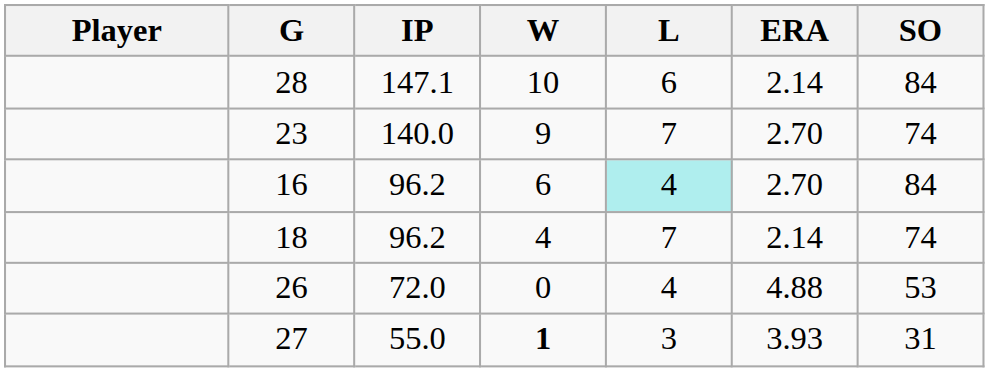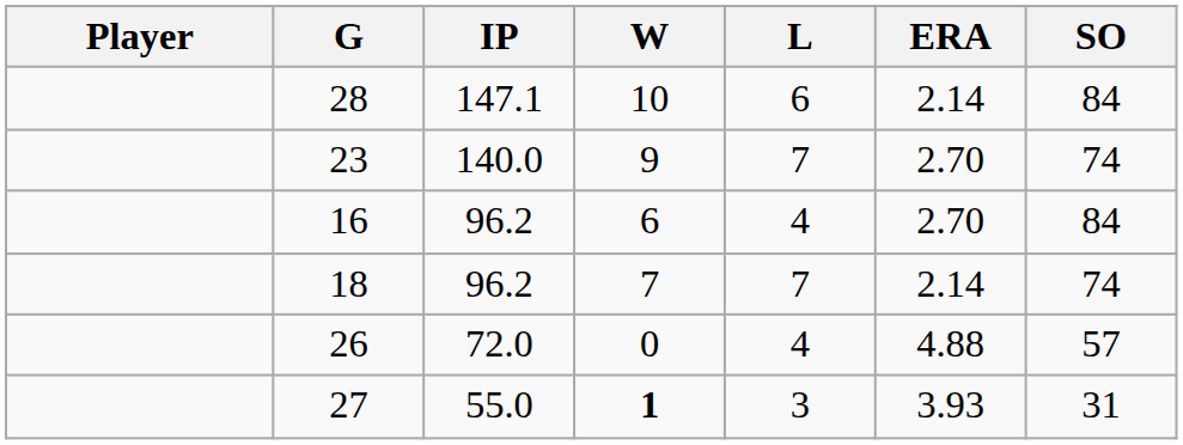 <table class="wikitable sortable">
 <tr>
 <th bgcolor="#DDDDFF" width="16%">Player</th>
 <th bgcolor="#DDDDFF" width="9%">G</th>
 <th bgcolor="#DDDDFF" width="9%">IP</th>
 <th bgcolor="#DDDDFF" width="9%">W</th>
 <th bgcolor="#DDDDFF" width="9%">L</th>
 <th bgcolor="#DDDDFF" width="9%">ERA</th>
 <th bgcolor="#DDDDFF" width="9%">SO</th>
 </tr>
 <tr align="center">
 <td></td>
 <td>28</td>
 <td>147.1</td>
 <td>10</td>
 <td>6</td>
 <td>2.14</td>
 <td>84</td>
 </tr>
 <tr align="center">
 <td></td>
 <td>23</td>
 <td>140.0</td>
 <td>9</td>
 <td>7</td>
 <td>2.70</td>
 <td>74</td>
 </tr>
 <tr align="center">
 <td></td>
 <td>16</td>
 <td>96.2</td>
 <td>6</td>
-<td style="background: paleturquoise;">4</td>
+<td>4</td>
 <td>2.70</td>
 <td>84</td>
 </tr>
 <tr align="center">
 <td></td>
 <td>18</td>
 <td>96.2</td>
-<td>4</td>
+<td>7</td>
 <td>7</td>
 <td>2.14</td>
 <td>74</td>
 </tr>
 <tr align="center">
 <td></td>
 <td>26</td>
 <td>72.0</td>
 <td>0</td>
 <td>4</td>
 <td>4.88</td>
-<td>53</td>
+<td>57</td>
 </tr>
 <tr align="center">
 <td></td>
 <td>27</td>
 <td>55.0</td>
 <td><strong>1</strong></td>
 <td>3</td>
 <td>3.93</td>
 <td>31</td>
 </tr>
 </table>
